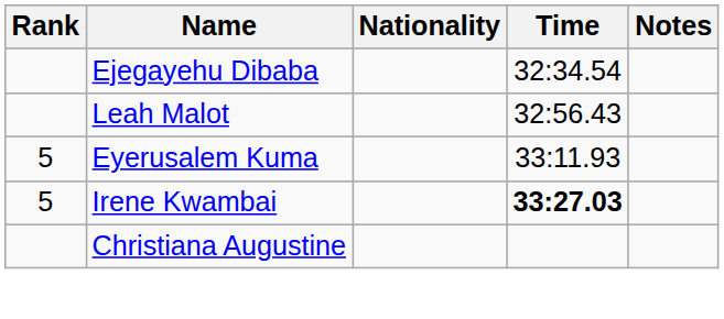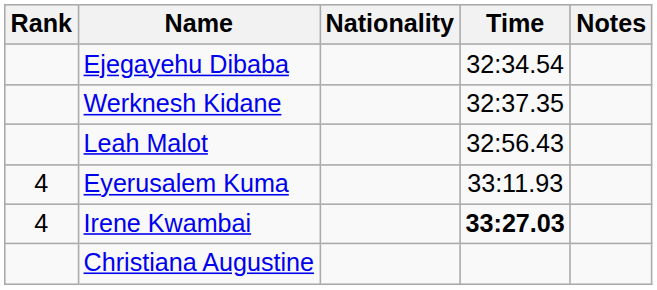 <table class="wikitable sortable" style="text-align:center">
 <tr>
 <th>Rank</th>
 <th>Name</th>
 <th>Nationality</th>
 <th>Time</th>
 <th>Notes</th>
 </tr>
 <tr>
 <td></td>
 <td align=left><a href='#'>Ejegayehu Dibaba</a></td>
 <td align=left></td>
 <td>32:34.54</td>
 <td></td>
 </tr>
 <tr>
 <td></td>
+<td align=left><a href='#'>Werknesh Kidane</a></td>
+<td align=left></td>
+<td>32:37.35</td>
+<td></td>
+</tr>
+<tr>
+<td></td>
 <td align=left><a href='#'>Leah Malot</a></td>
 <td align=left></td>
 <td>32:56.43</td>
 <td></td>
 </tr>
 <tr>
-<td>5</td>
+<td>4</td>
 <td align=left><a href='#'>Eyerusalem Kuma</a></td>
 <td align=left></td>
 <td>33:11.93</td>
 <td></td>
 </tr>
 <tr>
-<td>5</td>
+<td>4</td>
 <td align=left><a href='#'>Irene Kwambai</a></td>
 <td align=left></td>
 <td><strong>33:27.03</strong></td>
 <td></td>
 </tr>
 <tr>
 <td></td>
 <td align=left><a href='#'>Christiana Augustine</a></td>
 <td align=left></td>
 <td></td>
 <td></td>
 </tr>
 </table>
